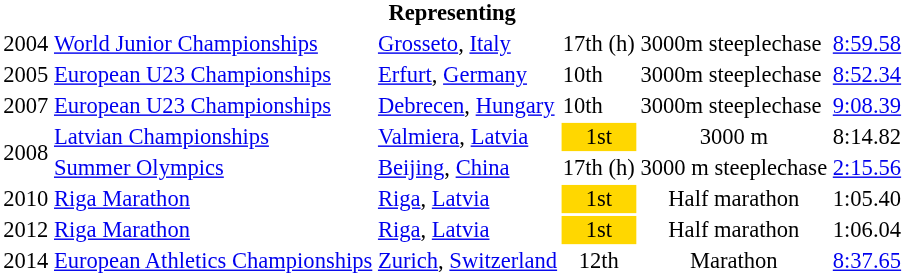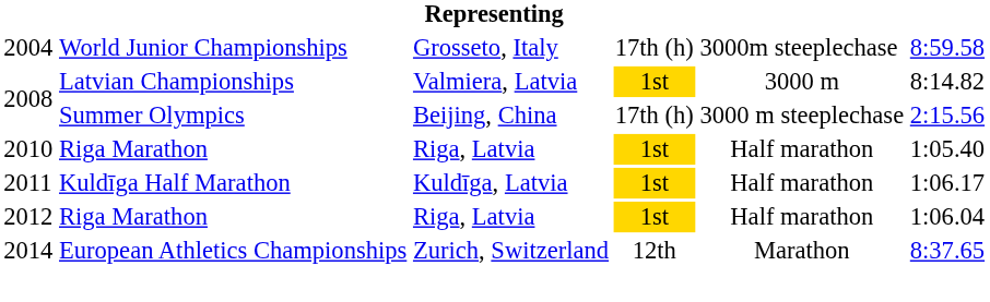 <table>
 <tr>
 <th colspan="6">Representing </th>
 </tr>
 <tr>
 <td>2004</td>
 <td><a href='#'>World Junior Championships</a></td>
 <td><a href='#'>Grosseto</a>, <a href='#'>Italy</a></td>
 <td>17th (h)</td>
 <td>3000m steeplechase</td>
 <td><a href='#'>8:59.58</a></td>
-</tr>
-<tr>
-<td>2005</td>
-<td><a href='#'>European U23 Championships</a></td>
-<td><a href='#'>Erfurt</a>, <a href='#'>Germany</a></td>
-<td>10th</td>
-<td>3000m steeplechase</td>
-<td><a href='#'>8:52.34</a></td>
-</tr>
-<tr>
-<td>2007</td>
-<td><a href='#'>European U23 Championships</a></td>
-<td><a href='#'>Debrecen</a>, <a href='#'>Hungary</a></td>
-<td>10th</td>
-<td>3000m steeplechase</td>
-<td><a href='#'>9:08.39</a></td>
 </tr>
 <tr>
 <td rowspan=2>2008</td>
 <td><a href='#'>Latvian Championships</a></td>
 <td><a href='#'>Valmiera</a>, <a href='#'>Latvia</a></td>
 <td bgcolor="gold" align="center">1st</td>
 <td align="center">3000 m</td>
 <td>8:14.82</td>
 </tr>
 <tr>
 <td><a href='#'>Summer Olympics</a></td>
 <td><a href='#'>Beijing</a>, <a href='#'>China</a></td>
 <td>17th (h)</td>
 <td align="center">3000 m steeplechase</td>
 <td><a href='#'>2:15.56</a></td>
 </tr>
 <tr>
 <td>2010</td>
 <td><a href='#'>Riga Marathon</a></td>
 <td><a href='#'>Riga</a>, <a href='#'>Latvia</a></td>
 <td bgcolor="gold" align="center">1st</td>
 <td align="center">Half marathon</td>
 <td>1:05.40</td>
 </tr>
 <tr>
+<td>2011</td>
+<td><a href='#'>Kuldīga Half Marathon</a></td>
+<td><a href='#'>Kuldīga</a>, <a href='#'>Latvia</a></td>
+<td bgcolor="gold" align="center">1st</td>
+<td align="center">Half marathon</td>
+<td>1:06.17</td>
+</tr>
+<tr>
 <td>2012</td>
 <td><a href='#'>Riga Marathon</a></td>
 <td><a href='#'>Riga</a>, <a href='#'>Latvia</a></td>
 <td bgcolor="gold" align="center">1st</td>
 <td align="center">Half marathon</td>
 <td>1:06.04</td>
 </tr>
 <tr>
 <td>2014</td>
 <td><a href='#'>European Athletics Championships</a></td>
 <td><a href='#'>Zurich</a>, <a href='#'>Switzerland</a></td>
 <td align="center">12th</td>
 <td align="center">Marathon</td>
 <td><a href='#'>8:37.65</a></td>
 </tr>
 </table>
